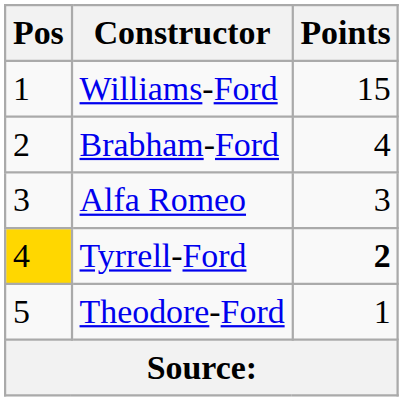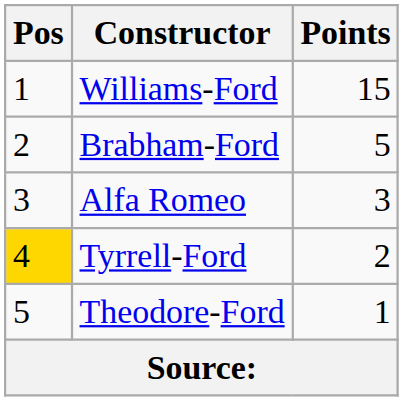 <table class="wikitable" style="font-size: 95%;">
 <tr>
 <th>Pos</th>
 <th>Constructor</th>
 <th>Points</th>
 </tr>
 <tr>
 <td>1</td>
 <td> <a href='#'>Williams</a>-<a href='#'>Ford</a></td>
 <td style="text-align: right">15</td>
 </tr>
 <tr>
 <td>2</td>
 <td> <a href='#'>Brabham</a>-<a href='#'>Ford</a></td>
-<td style="text-align: right">4</td>
+<td style="text-align: right">5</td>
 </tr>
 <tr>
 <td>3</td>
 <td> <a href='#'>Alfa Romeo</a></td>
 <td style="text-align: right">3</td>
 </tr>
 <tr>
 <td style="background: gold;">4</td>
 <td> <a href='#'>Tyrrell</a>-<a href='#'>Ford</a></td>
-<td style="text-align: right"><strong>2</strong></td>
+<td style="text-align: right">2</td>
 </tr>
 <tr>
 <td>5</td>
 <td> <a href='#'>Theodore</a>-<a href='#'>Ford</a></td>
 <td style="text-align: right">1</td>
 </tr>
 <tr>
 <th colspan=4>Source: </th>
 </tr>
 </table>
